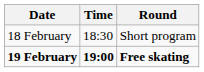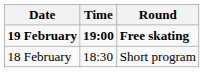 <table class="wikitable">
 <tr>
 <th>Date</th>
 <th>Time</th>
 <th>Round</th>
 </tr>
 <tr>
+<td><strong>19 February</strong></td>
+<td><strong>19:00</strong></td>
+<td><strong>Free skating</strong></td>
+</tr>
+<tr>
 <td>18 February</td>
 <td>18:30</td>
 <td>Short program</td>
 </tr>
-<tr>
-<td><strong>19 February</strong></td>
-<td><strong>19:00</strong></td>
-<td><strong>Free skating</strong></td>
-</tr>
 </table>
